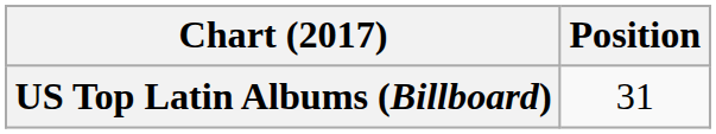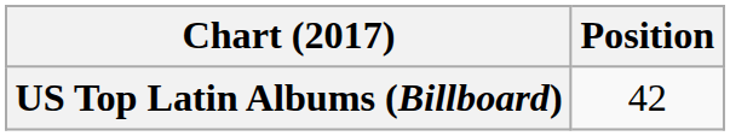 <table class="wikitable plainrowheaders">
 <tr>
 <th scope="col">Chart (2017)</th>
 <th scope="col">Position</th>
 </tr>
 <tr>
 <th scope="row">US Top Latin Albums (<em>Billboard</em>)</th>
-<td style="text-align:center;">31</td>
+<td style="text-align:center;">42</td>
 </tr>
 </table>
